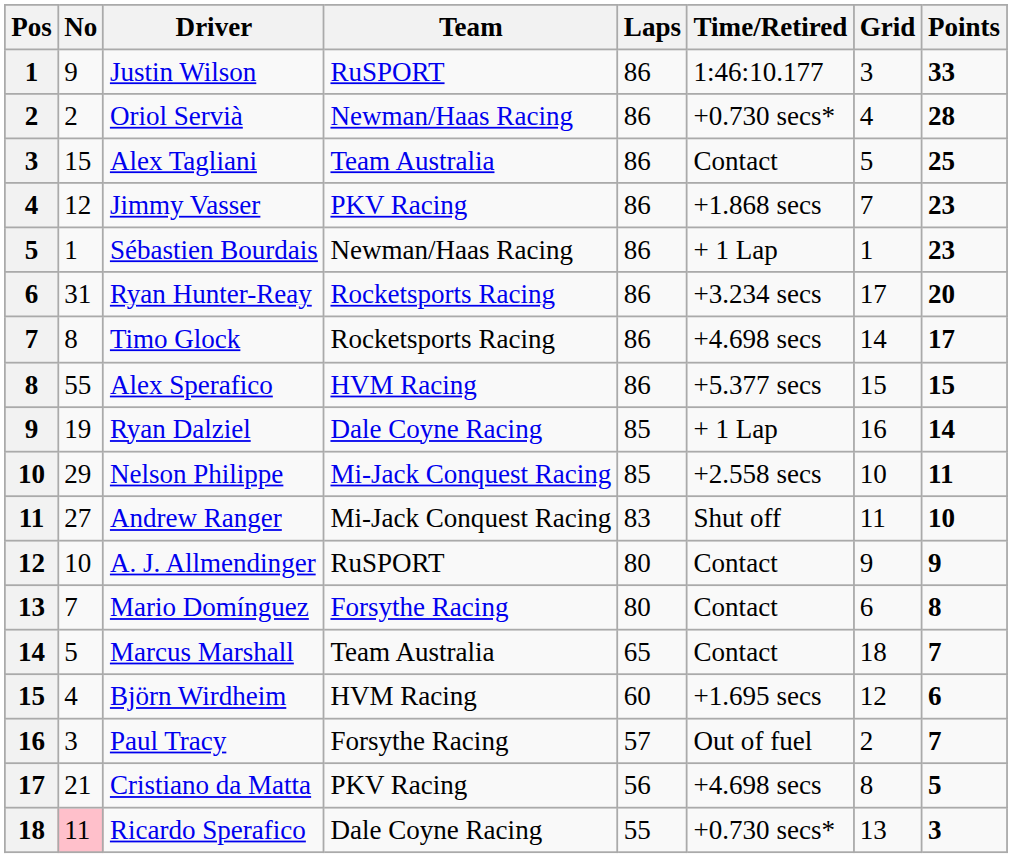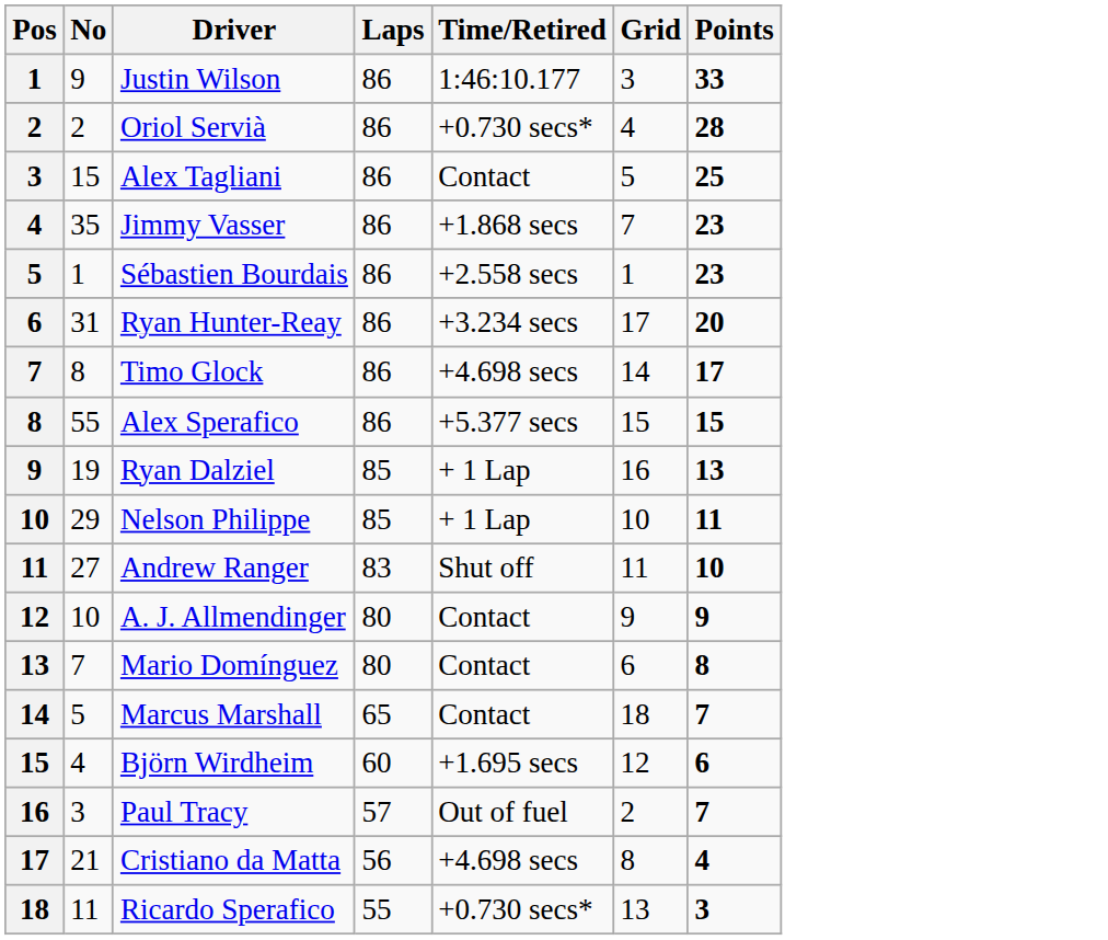 <table class="wikitable" style="font-size:95%;">
 <tr>
 <th>Pos</th>
 <th>No</th>
 <th>Driver</th>
-<th>Team</th>
 <th>Laps</th>
 <th>Time/Retired</th>
 <th>Grid</th>
 <th>Points</th>
 </tr>
 <tr>
 <th>1</th>
 <td>9</td>
 <td> <a href='#'>Justin Wilson</a></td>
-<td><a href='#'>RuSPORT</a></td>
 <td>86</td>
 <td>1:46:10.177</td>
 <td>3</td>
 <td><strong>33</strong></td>
 </tr>
 <tr>
 <th>2</th>
 <td>2</td>
 <td> <a href='#'>Oriol Servià</a></td>
-<td><a href='#'>Newman/Haas Racing</a></td>
 <td>86</td>
 <td>+0.730 secs*</td>
 <td>4</td>
 <td><strong>28</strong></td>
 </tr>
 <tr>
 <th>3</th>
 <td>15</td>
 <td> <a href='#'>Alex Tagliani</a></td>
-<td><a href='#'>Team Australia</a></td>
 <td>86</td>
 <td>Contact</td>
 <td>5</td>
 <td><strong>25</strong></td>
 </tr>
 <tr>
 <th>4</th>
-<td>12</td>
+<td>35</td>
 <td> <a href='#'>Jimmy Vasser</a></td>
-<td><a href='#'>PKV Racing</a></td>
 <td>86</td>
 <td>+1.868 secs</td>
 <td>7</td>
 <td><strong>23</strong></td>
 </tr>
 <tr>
 <th>5</th>
 <td>1</td>
 <td> <a href='#'>Sébastien Bourdais</a></td>
-<td>Newman/Haas Racing</td>
 <td>86</td>
-<td>+ 1 Lap</td>
+<td>+2.558 secs</td>
 <td>1</td>
 <td><strong>23</strong></td>
 </tr>
 <tr>
 <th>6</th>
 <td>31</td>
 <td> <a href='#'>Ryan Hunter-Reay</a></td>
-<td><a href='#'>Rocketsports Racing</a></td>
 <td>86</td>
 <td>+3.234 secs</td>
 <td>17</td>
 <td><strong>20</strong></td>
 </tr>
 <tr>
 <th>7</th>
 <td>8</td>
 <td> <a href='#'>Timo Glock</a></td>
-<td>Rocketsports Racing</td>
 <td>86</td>
 <td>+4.698 secs</td>
 <td>14</td>
 <td><strong>17</strong></td>
 </tr>
 <tr>
 <th>8</th>
 <td>55</td>
 <td> <a href='#'>Alex Sperafico</a></td>
-<td><a href='#'>HVM Racing</a></td>
 <td>86</td>
 <td>+5.377 secs</td>
 <td>15</td>
 <td><strong>15</strong></td>
 </tr>
 <tr>
 <th>9</th>
 <td>19</td>
 <td> <a href='#'>Ryan Dalziel</a></td>
-<td><a href='#'>Dale Coyne Racing</a></td>
 <td>85</td>
 <td>+ 1 Lap</td>
 <td>16</td>
-<td><strong>14</strong></td>
+<td><strong>13</strong></td>
 </tr>
 <tr>
 <th>10</th>
 <td>29</td>
 <td> <a href='#'>Nelson Philippe</a></td>
-<td><a href='#'>Mi-Jack Conquest Racing</a></td>
 <td>85</td>
-<td>+2.558 secs</td>
+<td>+ 1 Lap</td>
 <td>10</td>
 <td><strong>11</strong></td>
 </tr>
 <tr>
 <th>11</th>
 <td>27</td>
 <td> <a href='#'>Andrew Ranger</a></td>
-<td>Mi-Jack Conquest Racing</td>
 <td>83</td>
 <td>Shut off</td>
 <td>11</td>
 <td><strong>10</strong></td>
 </tr>
 <tr>
 <th>12</th>
 <td>10</td>
 <td> <a href='#'>A. J. Allmendinger</a></td>
-<td>RuSPORT</td>
 <td>80</td>
 <td>Contact</td>
 <td>9</td>
 <td><strong>9</strong></td>
 </tr>
 <tr>
 <th>13</th>
 <td>7</td>
 <td> <a href='#'>Mario Domínguez</a></td>
-<td><a href='#'>Forsythe Racing</a></td>
 <td>80</td>
 <td>Contact</td>
 <td>6</td>
 <td><strong>8</strong></td>
 </tr>
 <tr>
 <th>14</th>
 <td>5</td>
 <td> <a href='#'>Marcus Marshall</a></td>
-<td>Team Australia</td>
 <td>65</td>
 <td>Contact</td>
 <td>18</td>
 <td><strong>7</strong></td>
 </tr>
 <tr>
 <th>15</th>
 <td>4</td>
 <td> <a href='#'>Björn Wirdheim</a></td>
-<td>HVM Racing</td>
 <td>60</td>
 <td>+1.695 secs</td>
 <td>12</td>
 <td><strong>6</strong></td>
 </tr>
 <tr>
 <th>16</th>
 <td>3</td>
 <td> <a href='#'>Paul Tracy</a></td>
-<td>Forsythe Racing</td>
 <td>57</td>
 <td>Out of fuel</td>
 <td>2</td>
 <td><strong>7</strong></td>
 </tr>
 <tr>
 <th>17</th>
 <td>21</td>
 <td> <a href='#'>Cristiano da Matta</a></td>
-<td>PKV Racing</td>
 <td>56</td>
 <td>+4.698 secs</td>
 <td>8</td>
-<td><strong>5</strong></td>
+<td><strong>4</strong></td>
 </tr>
 <tr>
 <th>18</th>
-<td style="background: pink;">11</td>
+<td>11</td>
 <td> <a href='#'>Ricardo Sperafico</a></td>
-<td>Dale Coyne Racing</td>
 <td>55</td>
 <td>+0.730 secs*</td>
 <td>13</td>
 <td><strong>3</strong></td>
 </tr>
 </table>
